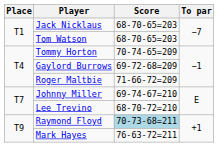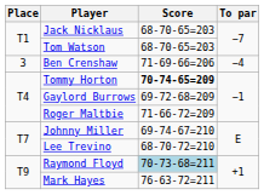 <table class="wikitable">
 <tr>
 <th>Place</th>
 <th>Player</th>
 <th>Score</th>
 <th>To par</th>
 </tr>
 <tr>
 <td rowspan="2" align=center>T1</td>
 <td> <a href='#'>Jack Nicklaus</a></td>
 <td align=center>68-70-65=203</td>
 <td rowspan="2" align=center>−7</td>
 </tr>
 <tr>
 <td> <a href='#'>Tom Watson</a></td>
 <td align=center>68-70-65=203</td>
 </tr>
 <tr>
+<td align=center>3</td>
+<td> <a href='#'>Ben Crenshaw</a></td>
+<td align=center>71-69-66=206</td>
+<td align=center>−4</td>
+</tr>
+<tr>
 <td rowspan="3" align=center>T4</td>
 <td> <a href='#'>Tommy Horton</a></td>
-<td align=center>70-74-65=209</td>
+<td align=center><strong>70-74-65=209</strong></td>
 <td rowspan="3" align=center>−1</td>
 </tr>
 <tr>
 <td> <a href='#'>Gaylord Burrows</a></td>
 <td align=center>69-72-68=209</td>
 </tr>
 <tr>
 <td> <a href='#'>Roger Maltbie</a></td>
 <td align=center>71-66-72=209</td>
 </tr>
 <tr>
 <td rowspan="2" align=center>T7</td>
 <td> <a href='#'>Johnny Miller</a></td>
 <td align=center>69-74-67=210</td>
 <td rowspan="2" align=center>E</td>
 </tr>
 <tr>
 <td> <a href='#'>Lee Trevino</a></td>
 <td align=center>68-70-72=210</td>
 </tr>
 <tr>
 <td rowspan="2" align=center>T9</td>
 <td> <a href='#'>Raymond Floyd</a></td>
 <td align=center style="background: lightblue;">70-73-68=211</td>
 <td rowspan="2" align=center>+1</td>
 </tr>
 <tr>
 <td> <a href='#'>Mark Hayes</a></td>
 <td align=center>76-63-72=211</td>
 </tr>
 </table>
